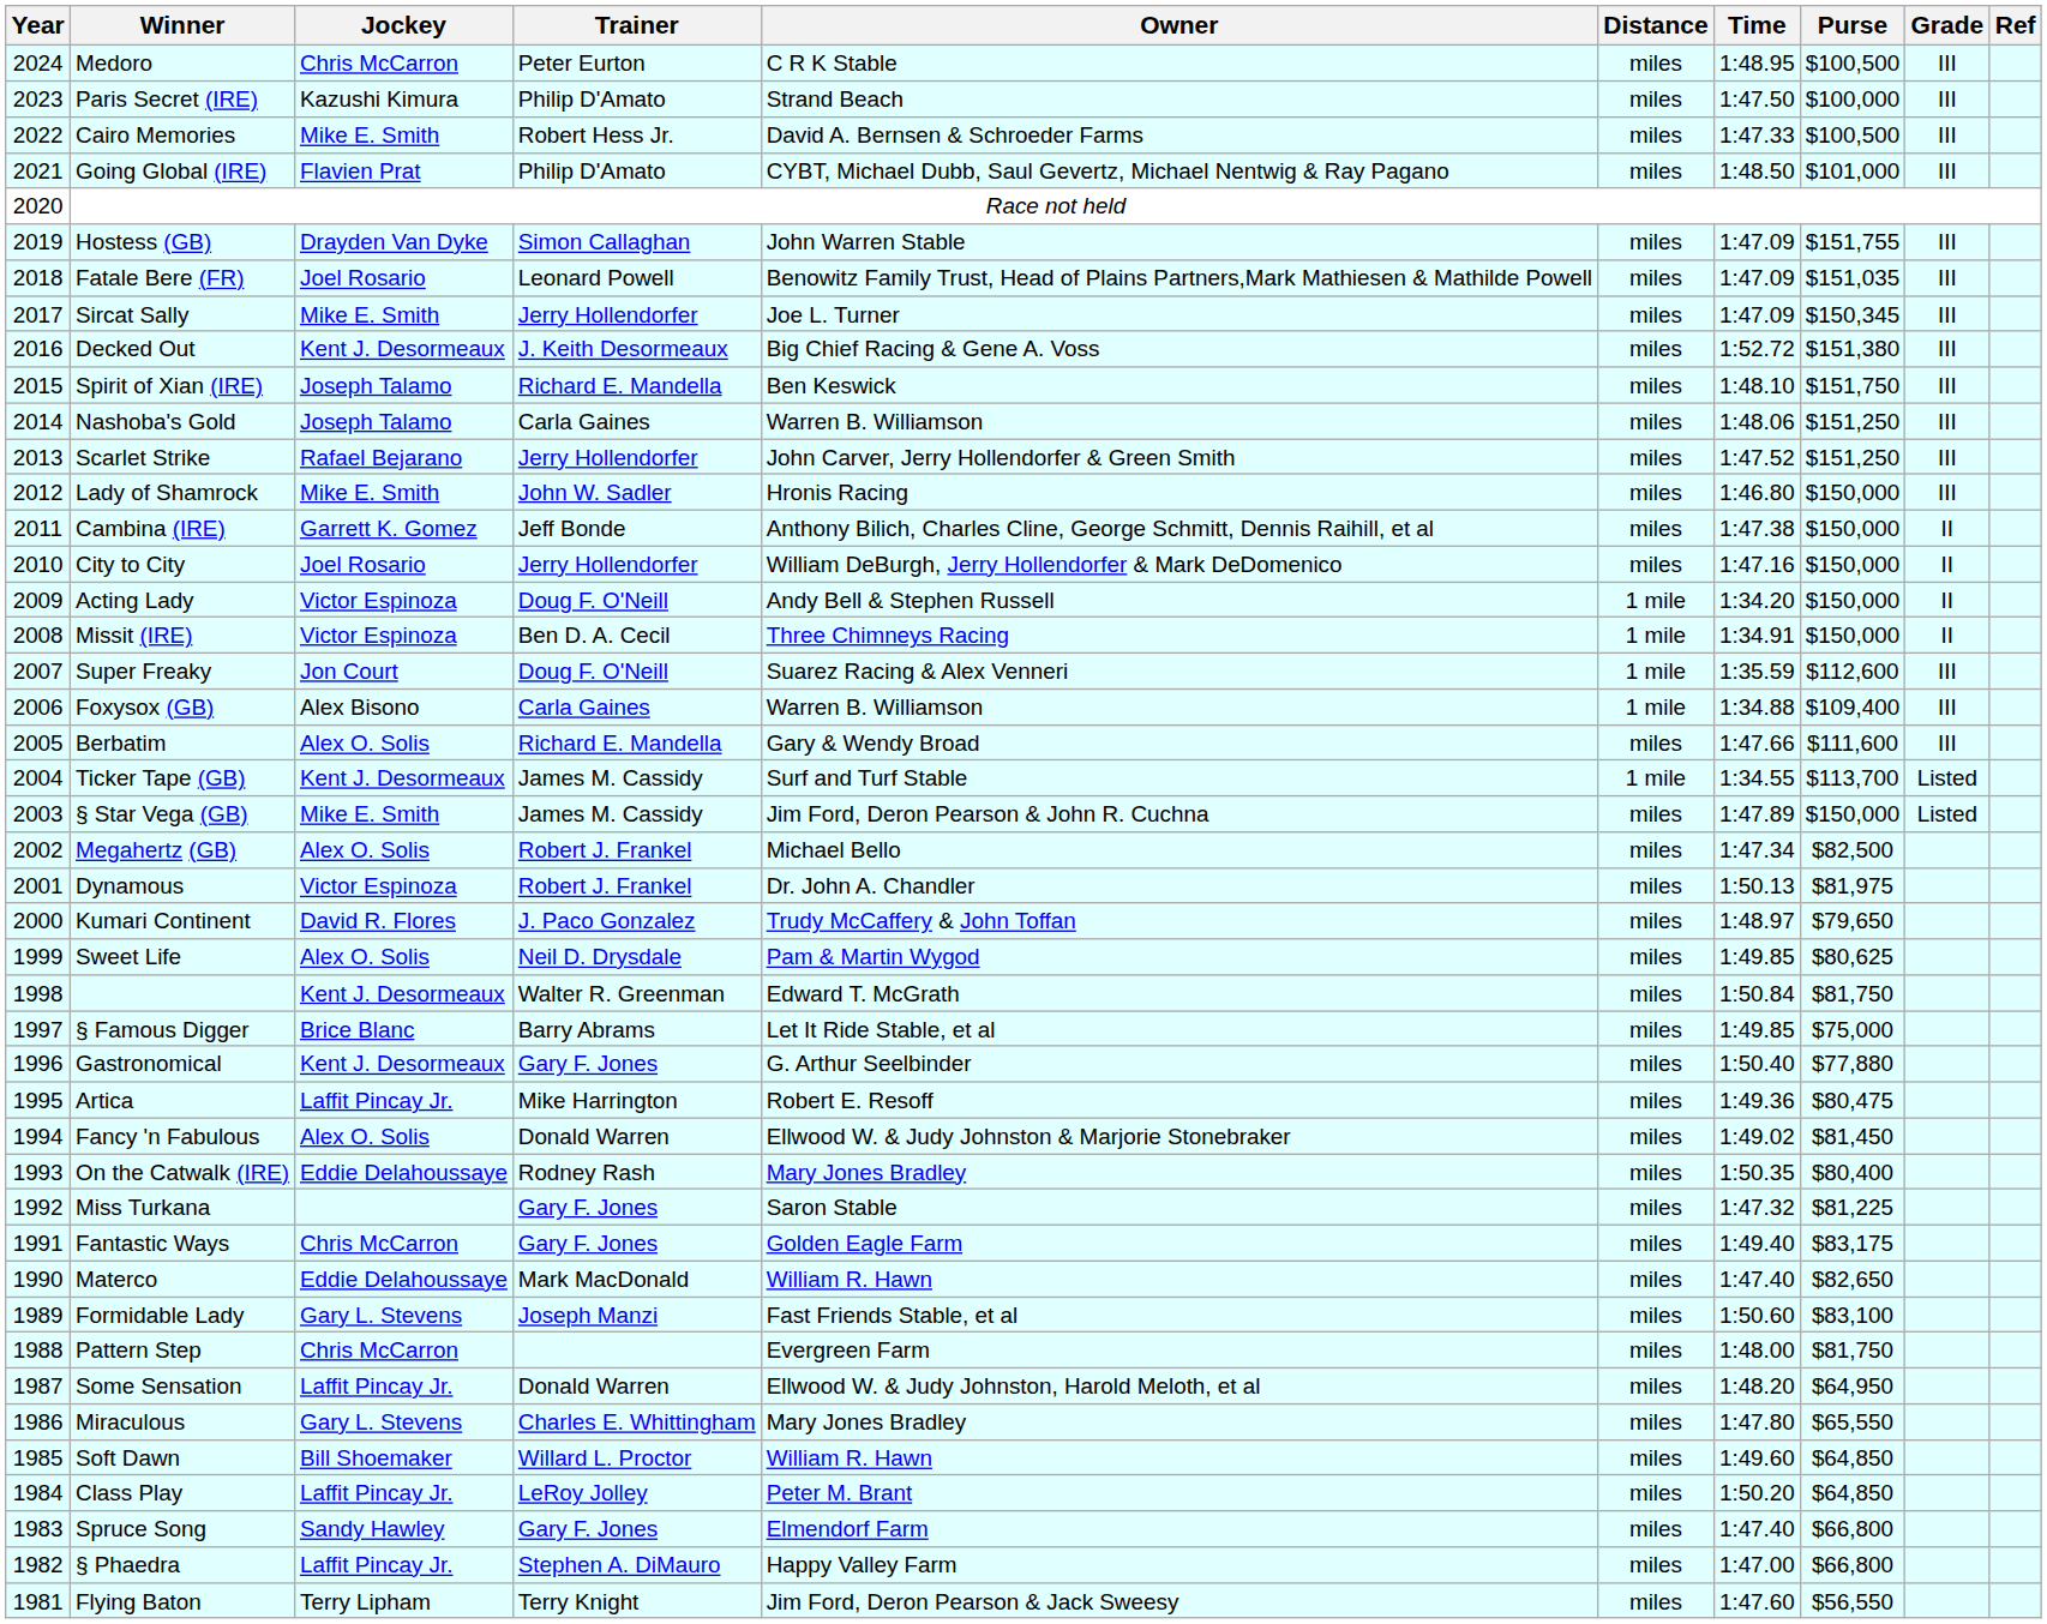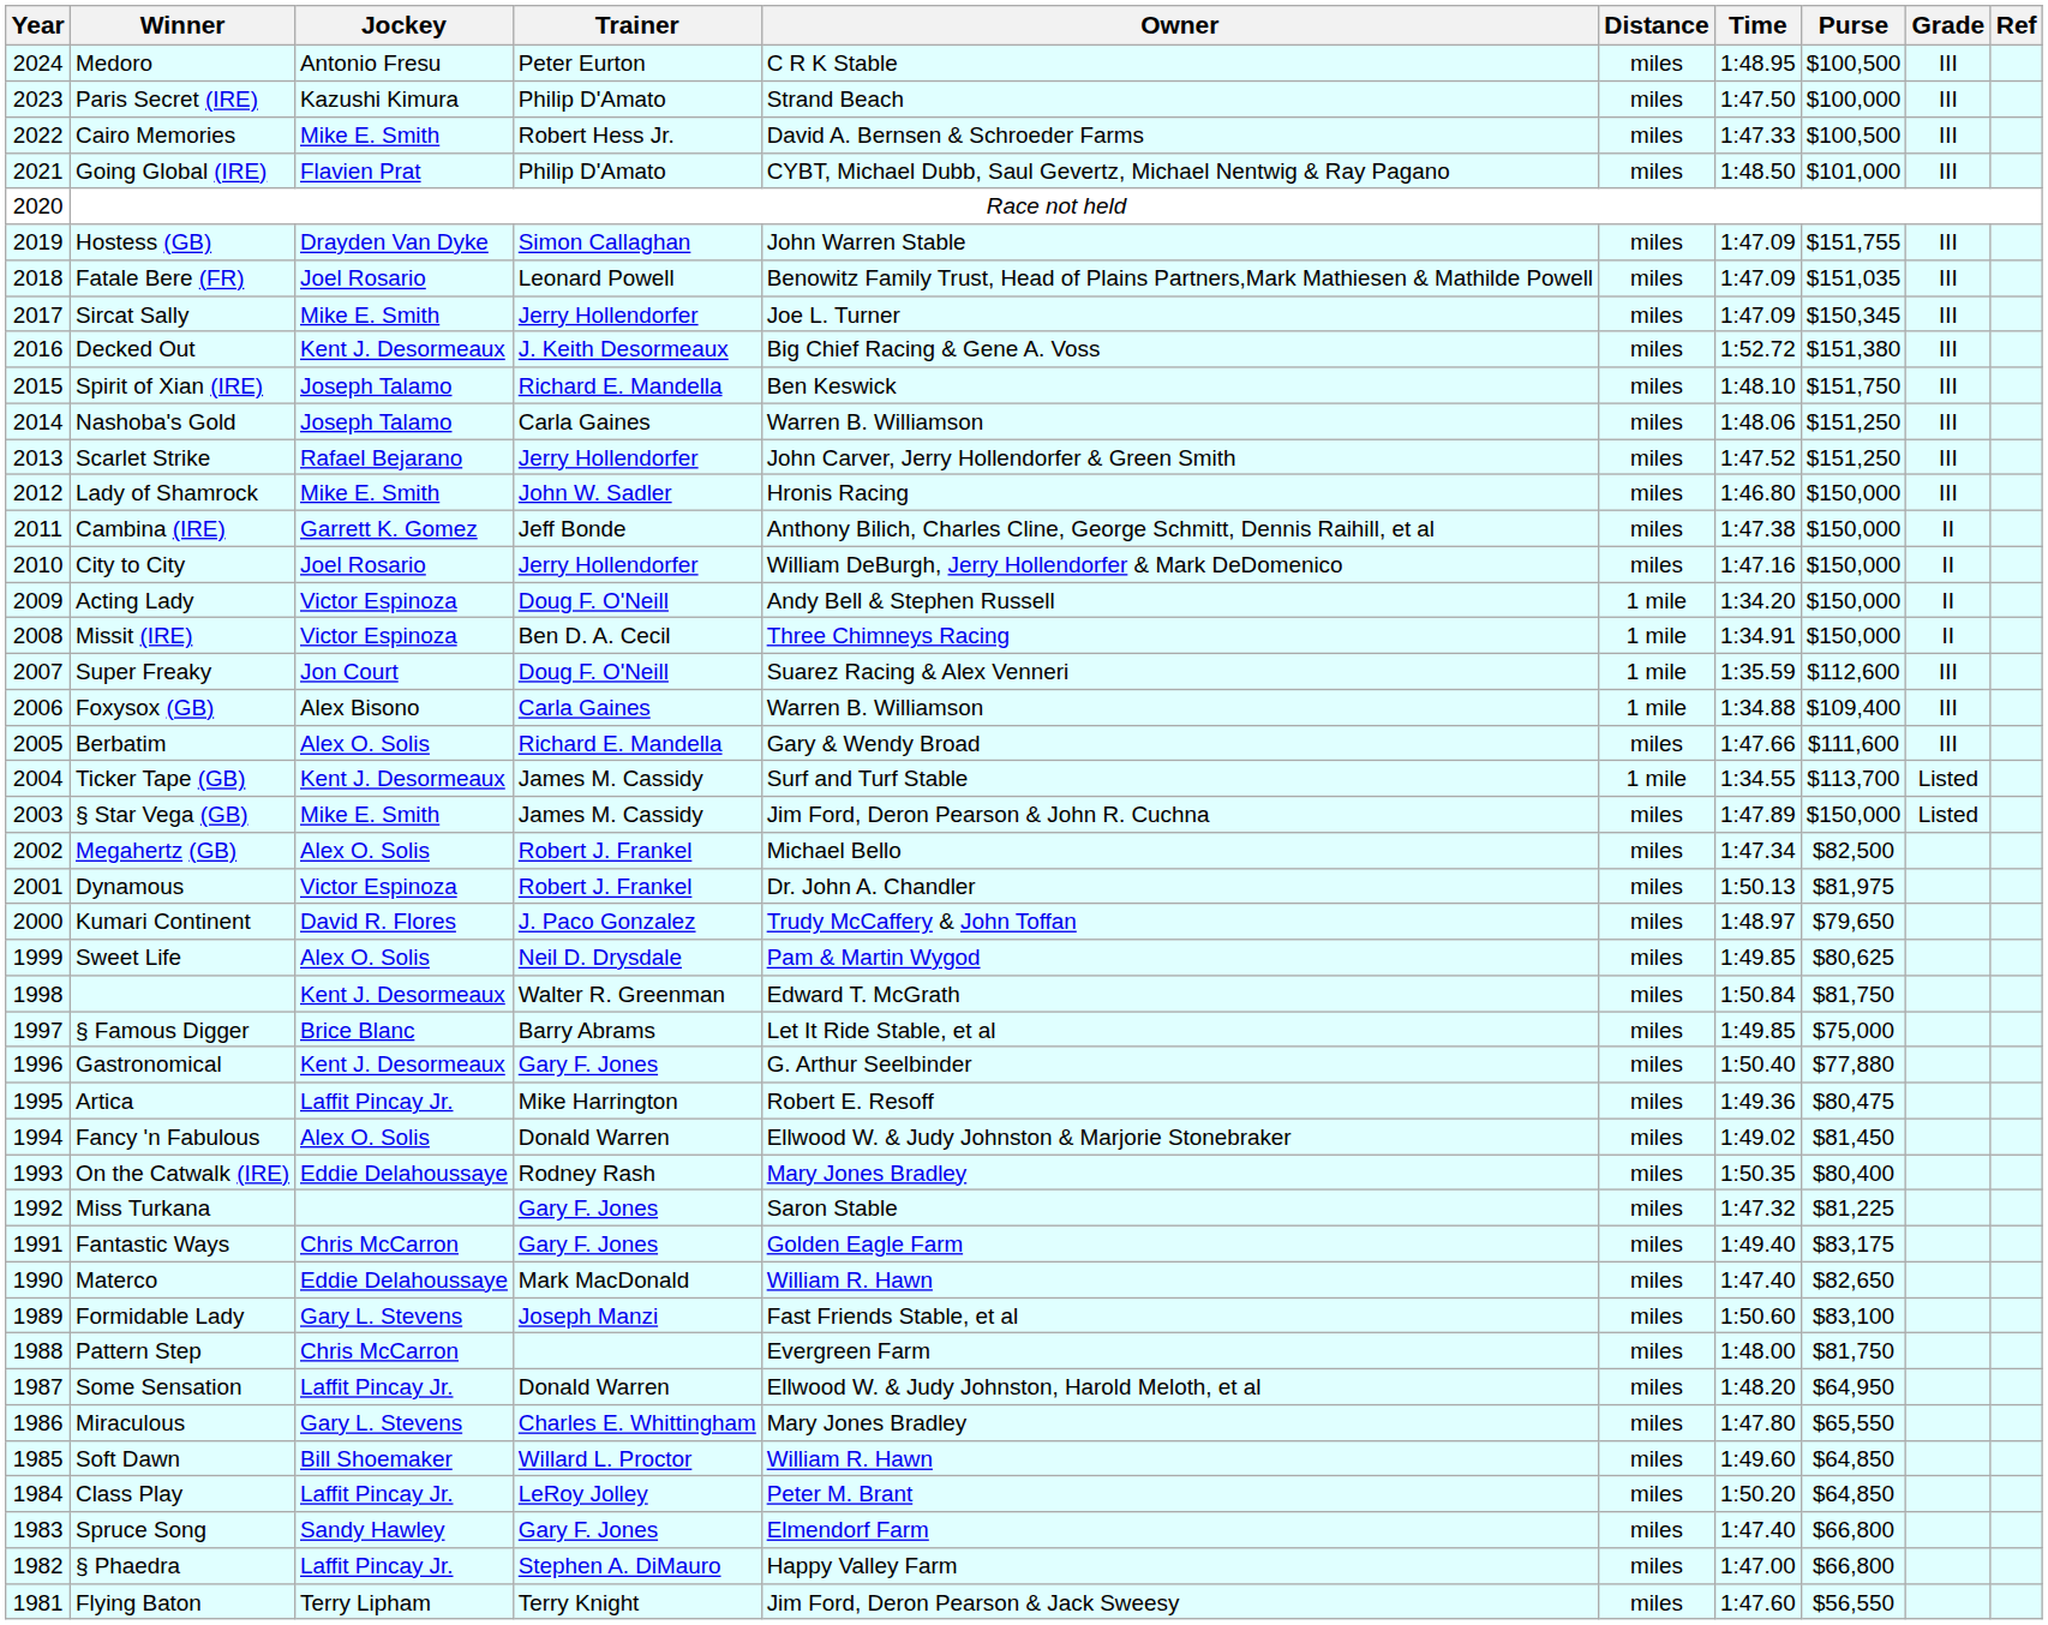 <table class="wikitable sortable">
 <tr>
 <th>Year</th>
 <th>Winner</th>
 <th>Jockey</th>
 <th>Trainer</th>
 <th>Owner</th>
 <th>Distance</th>
 <th>Time</th>
 <th>Purse</th>
 <th>Grade</th>
 <th>Ref</th>
 </tr>
 <tr style="font-size:90%; background-color:lightcyan">
 <td align=center>2024</td>
 <td>Medoro</td>
-<td><a href='#'>Chris McCarron</a></td>
+<td>Antonio Fresu</td>
 <td>Peter Eurton</td>
 <td>C R K Stable</td>
 <td align=center> miles</td>
 <td align=center>1:48.95</td>
 <td align=center>$100,500</td>
 <td align=center>III</td>
 <td></td>
 </tr>
 <tr style="font-size:90%; background-color:lightcyan">
 <td align=center>2023</td>
 <td>Paris Secret <a href='#'>(IRE)</a></td>
 <td>Kazushi Kimura</td>
 <td>Philip D'Amato</td>
 <td>Strand Beach</td>
 <td align=center> miles</td>
 <td align=center>1:47.50</td>
 <td align=center>$100,000</td>
 <td align=center>III</td>
 <td></td>
 </tr>
 <tr style="font-size:90%; background-color:lightcyan">
 <td align=center>2022</td>
 <td>Cairo Memories</td>
 <td><a href='#'>Mike E. Smith</a></td>
 <td>Robert Hess Jr.</td>
 <td>David A. Bernsen & Schroeder Farms</td>
 <td align=center> miles</td>
 <td align=center>1:47.33</td>
 <td align=center>$100,500</td>
 <td align=center>III</td>
 <td></td>
 </tr>
 <tr style="font-size:90%; background-color:lightcyan">
 <td align=center>2021</td>
 <td>Going Global <a href='#'>(IRE)</a></td>
 <td><a href='#'>Flavien Prat</a></td>
 <td>Philip D'Amato</td>
 <td>CYBT, Michael Dubb, Saul Gevertz, Michael Nentwig & Ray Pagano</td>
 <td align=center> miles</td>
 <td align=center>1:48.50</td>
 <td align=center>$101,000</td>
 <td align=center>III</td>
 <td></td>
 </tr>
 <tr style="font-size:90%; background-color:white">
 <td align="center">2020</td>
 <td align="center" colspan=10><em>Race not held</em></td>
 </tr>
 <tr style="font-size:90%; background-color:lightcyan">
 <td align=center>2019</td>
 <td>Hostess <a href='#'>(GB)</a></td>
 <td><a href='#'>Drayden Van Dyke</a></td>
 <td><a href='#'>Simon Callaghan</a></td>
 <td>John Warren Stable</td>
 <td align=center> miles</td>
 <td align=center>1:47.09</td>
 <td align=center>$151,755</td>
 <td align=center>III</td>
 <td></td>
 </tr>
 <tr style="font-size:90%; background-color:lightcyan">
 <td align=center>2018</td>
 <td>Fatale Bere <a href='#'>(FR)</a></td>
 <td><a href='#'>Joel Rosario</a></td>
 <td>Leonard Powell</td>
 <td>Benowitz Family Trust, Head of Plains Partners,Mark Mathiesen & Mathilde Powell</td>
 <td align=center> miles</td>
 <td align=center>1:47.09</td>
 <td align=center>$151,035</td>
 <td align=center>III</td>
 <td></td>
 </tr>
 <tr style="font-size:90%; background-color:lightcyan">
 <td align=center>2017</td>
 <td>Sircat Sally</td>
 <td><a href='#'>Mike E. Smith</a></td>
 <td><a href='#'>Jerry Hollendorfer</a></td>
 <td>Joe L. Turner</td>
 <td align=center> miles</td>
 <td align=center>1:47.09</td>
 <td align=center>$150,345</td>
 <td align=center>III</td>
 <td></td>
 </tr>
 <tr style="font-size:90%; background-color:lightcyan">
 <td align=center>2016</td>
 <td>Decked Out</td>
 <td><a href='#'>Kent J. Desormeaux</a></td>
 <td><a href='#'>J. Keith Desormeaux</a></td>
 <td>Big Chief Racing & Gene A. Voss</td>
 <td align=center> miles</td>
 <td align=center>1:52.72</td>
 <td align=center>$151,380</td>
 <td align=center>III</td>
 <td></td>
 </tr>
 <tr style="font-size:90%; background-color:lightcyan">
 <td align=center>2015</td>
 <td>Spirit of Xian <a href='#'>(IRE)</a></td>
 <td><a href='#'>Joseph Talamo</a></td>
 <td><a href='#'>Richard E. Mandella</a></td>
 <td>Ben Keswick</td>
 <td align=center> miles</td>
 <td align=center>1:48.10</td>
 <td align=center>$151,750</td>
 <td align=center>III</td>
 <td></td>
 </tr>
 <tr style="font-size:90%; background-color:lightcyan">
 <td align=center>2014</td>
 <td>Nashoba's Gold</td>
 <td><a href='#'>Joseph Talamo</a></td>
 <td>Carla Gaines</td>
 <td>Warren B. Williamson</td>
 <td align=center> miles</td>
 <td align=center>1:48.06</td>
 <td align=center>$151,250</td>
 <td align=center>III</td>
 <td></td>
 </tr>
 <tr style="font-size:90%; background-color:lightcyan">
 <td align=center>2013</td>
 <td>Scarlet Strike</td>
 <td><a href='#'>Rafael Bejarano</a></td>
 <td><a href='#'>Jerry Hollendorfer</a></td>
 <td>John Carver, Jerry Hollendorfer & Green Smith</td>
 <td align=center> miles</td>
 <td align=center>1:47.52</td>
 <td align=center>$151,250</td>
 <td align=center>III</td>
 <td></td>
 </tr>
 <tr style="font-size:90%; background-color:lightcyan">
 <td align=center>2012</td>
 <td>Lady of Shamrock</td>
 <td><a href='#'>Mike E. Smith</a></td>
 <td><a href='#'>John W. Sadler</a></td>
 <td>Hronis Racing</td>
 <td align=center> miles</td>
 <td align=center>1:46.80</td>
 <td align=center>$150,000</td>
 <td align=center>III</td>
 <td></td>
 </tr>
 <tr style="font-size:90%; background-color:lightcyan">
 <td align=center>2011</td>
 <td>Cambina <a href='#'>(IRE)</a></td>
 <td><a href='#'>Garrett K. Gomez</a></td>
 <td>Jeff Bonde</td>
 <td>Anthony Bilich, Charles Cline, George Schmitt, Dennis Raihill, et al</td>
 <td align=center> miles</td>
 <td align=center>1:47.38</td>
 <td align=center>$150,000</td>
 <td align=center>II</td>
 <td></td>
 </tr>
 <tr style="font-size:90%; background-color:lightcyan">
 <td align=center>2010</td>
 <td>City to City</td>
 <td><a href='#'>Joel Rosario</a></td>
 <td><a href='#'>Jerry Hollendorfer</a></td>
 <td>William DeBurgh, <a href='#'>Jerry Hollendorfer</a> & Mark DeDomenico</td>
 <td align=center> miles</td>
 <td align=center>1:47.16</td>
 <td align=center>$150,000</td>
 <td align=center>II</td>
 <td></td>
 </tr>
 <tr style="font-size:90%; background-color:lightcyan">
 <td align=center>2009</td>
 <td>Acting Lady</td>
 <td><a href='#'>Victor Espinoza</a></td>
 <td><a href='#'>Doug F. O'Neill</a></td>
 <td>Andy Bell & Stephen Russell</td>
 <td align=center>1 mile</td>
 <td align=center>1:34.20</td>
 <td align=center>$150,000</td>
 <td align=center>II</td>
 <td></td>
 </tr>
 <tr style="font-size:90%; background-color:lightcyan">
 <td align=center>2008</td>
 <td>Missit <a href='#'>(IRE)</a></td>
 <td><a href='#'>Victor Espinoza</a></td>
 <td>Ben D. A. Cecil</td>
 <td><a href='#'>Three Chimneys Racing</a></td>
 <td align=center>1 mile</td>
 <td align=center>1:34.91</td>
 <td align=center>$150,000</td>
 <td align=center>II</td>
 <td></td>
 </tr>
 <tr style="font-size:90%; background-color:lightcyan">
 <td align=center>2007</td>
 <td>Super Freaky</td>
 <td><a href='#'>Jon Court</a></td>
 <td><a href='#'>Doug F. O'Neill</a></td>
 <td>Suarez Racing & Alex Venneri</td>
 <td align=center>1 mile</td>
 <td align=center>1:35.59</td>
 <td align=center>$112,600</td>
 <td align=center>III</td>
 <td></td>
 </tr>
 <tr style="font-size:90%; background-color:lightcyan">
 <td align=center>2006</td>
 <td>Foxysox <a href='#'>(GB)</a></td>
 <td>Alex Bisono</td>
 <td><a href='#'>Carla Gaines</a></td>
 <td>Warren B. Williamson</td>
 <td align=center>1 mile</td>
 <td align=center>1:34.88</td>
 <td align=center>$109,400</td>
 <td align=center>III</td>
 <td></td>
 </tr>
 <tr style="font-size:90%; background-color:lightcyan">
 <td align=center>2005</td>
 <td>Berbatim</td>
 <td><a href='#'>Alex O. Solis</a></td>
 <td><a href='#'>Richard E. Mandella</a></td>
 <td>Gary & Wendy Broad</td>
 <td align=center> miles</td>
 <td align=center>1:47.66</td>
 <td align=center>$111,600</td>
 <td align=center>III</td>
 <td></td>
 </tr>
 <tr style="font-size:90%; background-color:lightcyan">
 <td align=center>2004</td>
 <td>Ticker Tape <a href='#'>(GB)</a></td>
 <td><a href='#'>Kent J. Desormeaux</a></td>
 <td>James M. Cassidy</td>
 <td>Surf and Turf Stable</td>
 <td align=center>1 mile</td>
 <td align=center>1:34.55</td>
 <td align=center>$113,700</td>
 <td align=center>Listed</td>
 <td></td>
 </tr>
 <tr style="font-size:90%; background-color:lightcyan">
 <td align=center>2003</td>
 <td>§ Star Vega <a href='#'>(GB)</a></td>
 <td><a href='#'>Mike E. Smith</a></td>
 <td>James M. Cassidy</td>
 <td>Jim Ford, Deron Pearson & John R. Cuchna</td>
 <td align=center> miles</td>
 <td align=center>1:47.89</td>
 <td align=center>$150,000</td>
 <td align=center>Listed</td>
 <td></td>
 </tr>
 <tr style="font-size:90%; background-color:lightcyan">
 <td align=center>2002</td>
 <td><a href='#'>Megahertz</a>  <a href='#'>(GB)</a></td>
 <td><a href='#'>Alex O. Solis</a></td>
 <td><a href='#'>Robert J. Frankel</a></td>
 <td>Michael Bello</td>
 <td align=center> miles</td>
 <td align=center>1:47.34</td>
 <td align=center>$82,500</td>
 <td align=center></td>
 <td></td>
 </tr>
 <tr style="font-size:90%; background-color:lightcyan">
 <td align=center>2001</td>
 <td>Dynamous</td>
 <td><a href='#'>Victor Espinoza</a></td>
 <td><a href='#'>Robert J. Frankel</a></td>
 <td>Dr. John A. Chandler</td>
 <td align=center> miles</td>
 <td align=center>1:50.13</td>
 <td align=center>$81,975</td>
 <td align=center></td>
 <td></td>
 </tr>
 <tr style="font-size:90%; background-color:lightcyan">
 <td align=center>2000</td>
 <td>Kumari Continent</td>
 <td><a href='#'>David R. Flores</a></td>
 <td><a href='#'>J. Paco Gonzalez</a></td>
 <td><a href='#'>Trudy McCaffery</a> & <a href='#'>John Toffan</a></td>
 <td align=center> miles</td>
 <td align=center>1:48.97</td>
 <td align=center>$79,650</td>
 <td align=center></td>
 <td></td>
 </tr>
 <tr style="font-size:90%; background-color:lightcyan">
 <td align=center>1999</td>
 <td>Sweet Life</td>
 <td><a href='#'>Alex O. Solis</a></td>
 <td><a href='#'>Neil D. Drysdale</a></td>
 <td><a href='#'>Pam & Martin Wygod</a></td>
 <td align=center> miles</td>
 <td align=center>1:49.85</td>
 <td align=center>$80,625</td>
 <td align=center></td>
 <td></td>
 </tr>
 <tr style="font-size:90%; background-color:lightcyan">
 <td align=center>1998</td>
 <td></td>
 <td><a href='#'>Kent J. Desormeaux</a></td>
 <td>Walter R. Greenman</td>
 <td>Edward T. McGrath</td>
 <td align=center> miles</td>
 <td align=center>1:50.84</td>
 <td align=center>$81,750</td>
 <td align=center></td>
 <td></td>
 </tr>
 <tr style="font-size:90%; background-color:lightcyan">
 <td align=center>1997</td>
 <td>§ Famous Digger</td>
 <td><a href='#'>Brice Blanc</a></td>
 <td>Barry Abrams</td>
 <td>Let It Ride Stable, et al</td>
 <td align=center> miles</td>
 <td align=center>1:49.85</td>
 <td align=center>$75,000</td>
 <td align=center></td>
 <td></td>
 </tr>
 <tr style="font-size:90%; background-color:lightcyan">
 <td align=center>1996</td>
 <td>Gastronomical</td>
 <td><a href='#'>Kent J. Desormeaux</a></td>
 <td><a href='#'>Gary F. Jones</a></td>
 <td>G. Arthur Seelbinder</td>
 <td align=center> miles</td>
 <td align=center>1:50.40</td>
 <td align=center>$77,880</td>
 <td align=center></td>
 <td></td>
 </tr>
 <tr style="font-size:90%; background-color:lightcyan">
 <td align=center>1995</td>
 <td>Artica</td>
 <td><a href='#'>Laffit Pincay Jr.</a></td>
 <td>Mike Harrington</td>
 <td>Robert E. Resoff</td>
 <td align=center> miles</td>
 <td align=center>1:49.36</td>
 <td align=center>$80,475</td>
 <td align=center></td>
 <td></td>
 </tr>
 <tr style="font-size:90%; background-color:lightcyan">
 <td align=center>1994</td>
 <td>Fancy 'n Fabulous</td>
 <td><a href='#'>Alex O. Solis</a></td>
 <td>Donald Warren</td>
 <td>Ellwood W. & Judy Johnston & Marjorie Stonebraker</td>
 <td align=center> miles</td>
 <td align=center>1:49.02</td>
 <td align=center>$81,450</td>
 <td align=center></td>
 <td></td>
 </tr>
 <tr style="font-size:90%; background-color:lightcyan">
 <td align=center>1993</td>
 <td>On the Catwalk <a href='#'>(IRE)</a></td>
 <td><a href='#'>Eddie Delahoussaye</a></td>
 <td>Rodney Rash</td>
 <td><a href='#'>Mary Jones Bradley</a></td>
 <td align=center> miles</td>
 <td align=center>1:50.35</td>
 <td align=center>$80,400</td>
 <td align=center></td>
 <td></td>
 </tr>
 <tr style="font-size:90%; background-color:lightcyan">
 <td align=center>1992</td>
 <td>Miss Turkana</td>
 <td></td>
 <td><a href='#'>Gary F. Jones</a></td>
 <td>Saron Stable</td>
 <td align=center> miles</td>
 <td align=center>1:47.32</td>
 <td align=center>$81,225</td>
 <td align=center></td>
 <td></td>
 </tr>
 <tr style="font-size:90%; background-color:lightcyan">
 <td align=center>1991</td>
 <td>Fantastic Ways</td>
 <td><a href='#'>Chris McCarron</a></td>
 <td><a href='#'>Gary F. Jones</a></td>
 <td><a href='#'>Golden Eagle Farm</a></td>
 <td align=center> miles</td>
 <td align=center>1:49.40</td>
 <td align=center>$83,175</td>
 <td align=center></td>
 <td></td>
 </tr>
 <tr style="font-size:90%; background-color:lightcyan">
 <td align=center>1990</td>
 <td>Materco</td>
 <td><a href='#'>Eddie Delahoussaye</a></td>
 <td>Mark MacDonald</td>
 <td><a href='#'>William R. Hawn</a></td>
 <td align=center> miles</td>
 <td align=center>1:47.40</td>
 <td align=center>$82,650</td>
 <td align=center></td>
 <td></td>
 </tr>
 <tr style="font-size:90%; background-color:lightcyan">
 <td align=center>1989</td>
 <td>Formidable Lady</td>
 <td><a href='#'>Gary L. Stevens</a></td>
 <td><a href='#'>Joseph Manzi</a></td>
 <td>Fast Friends Stable, et al</td>
 <td align=center> miles</td>
 <td align=center>1:50.60</td>
 <td align=center>$83,100</td>
 <td align=center></td>
 <td></td>
 </tr>
 <tr style="font-size:90%; background-color:lightcyan">
 <td align=center>1988</td>
 <td>Pattern Step</td>
 <td><a href='#'>Chris McCarron</a></td>
 <td></td>
 <td>Evergreen Farm</td>
 <td align=center> miles</td>
 <td align=center>1:48.00</td>
 <td align=center>$81,750</td>
 <td align=center></td>
 <td></td>
 </tr>
 <tr style="font-size:90%; background-color:lightcyan">
 <td align=center>1987</td>
 <td>Some Sensation</td>
 <td><a href='#'>Laffit Pincay Jr.</a></td>
 <td>Donald Warren</td>
 <td>Ellwood W. & Judy Johnston, Harold Meloth, et al</td>
 <td align=center> miles</td>
 <td align=center>1:48.20</td>
 <td align=center>$64,950</td>
 <td align=center></td>
 <td></td>
 </tr>
 <tr style="font-size:90%; background-color:lightcyan">
 <td align=center>1986</td>
 <td>Miraculous</td>
 <td><a href='#'>Gary L. Stevens</a></td>
 <td><a href='#'>Charles E. Whittingham</a></td>
 <td>Mary Jones Bradley</td>
 <td align=center> miles</td>
 <td align=center>1:47.80</td>
 <td align=center>$65,550</td>
 <td align=center></td>
 <td></td>
 </tr>
 <tr style="font-size:90%; background-color:lightcyan">
 <td align=center>1985</td>
 <td>Soft Dawn</td>
 <td><a href='#'>Bill Shoemaker</a></td>
 <td><a href='#'>Willard L. Proctor</a></td>
 <td><a href='#'>William R. Hawn</a></td>
 <td align=center> miles</td>
 <td align=center>1:49.60</td>
 <td align=center>$64,850</td>
 <td align=center></td>
 <td></td>
 </tr>
 <tr style="font-size:90%; background-color:lightcyan">
 <td align=center>1984</td>
 <td>Class Play</td>
 <td><a href='#'>Laffit Pincay Jr.</a></td>
 <td><a href='#'>LeRoy Jolley</a></td>
 <td><a href='#'>Peter M. Brant</a></td>
 <td align=center> miles</td>
 <td align=center>1:50.20</td>
 <td align=center>$64,850</td>
 <td align=center></td>
 <td></td>
 </tr>
 <tr style="font-size:90%; background-color:lightcyan">
 <td align=center>1983</td>
 <td>Spruce Song</td>
 <td><a href='#'>Sandy Hawley</a></td>
 <td><a href='#'>Gary F. Jones</a></td>
 <td><a href='#'>Elmendorf Farm</a></td>
 <td align=center> miles</td>
 <td align=center>1:47.40</td>
 <td align=center>$66,800</td>
 <td align=center></td>
 <td></td>
 </tr>
 <tr style="font-size:90%; background-color:lightcyan">
 <td align=center>1982</td>
 <td>§ Phaedra</td>
 <td><a href='#'>Laffit Pincay Jr.</a></td>
 <td><a href='#'>Stephen A. DiMauro</a></td>
 <td>Happy Valley Farm</td>
 <td align=center> miles</td>
 <td align=center>1:47.00</td>
 <td align=center>$66,800</td>
 <td align=center></td>
 <td></td>
 </tr>
 <tr style="font-size:90%; background-color:lightcyan">
 <td align=center>1981</td>
 <td>Flying Baton</td>
 <td>Terry Lipham</td>
 <td>Terry Knight</td>
 <td>Jim Ford, Deron Pearson & Jack Sweesy</td>
 <td align=center> miles</td>
 <td align=center>1:47.60</td>
 <td align=center>$56,550</td>
 <td align=center></td>
 <td></td>
 </tr>
 </table>
